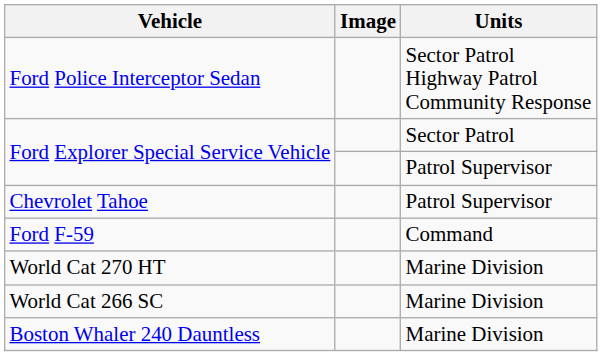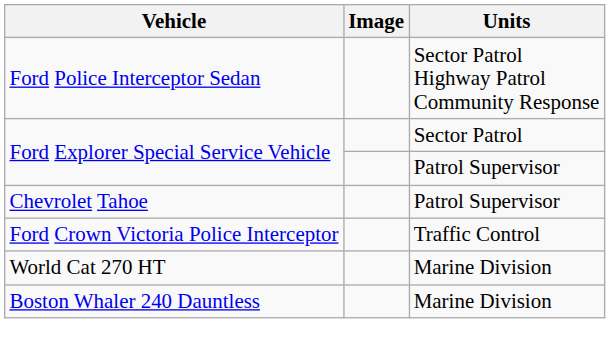 <table class="wikitable">
 <tr>
 <th>Vehicle</th>
 <th>Image</th>
 <th>Units</th>
 </tr>
 <tr>
 <td><a href='#'>Ford</a> <a href='#'>Police Interceptor Sedan</a></td>
 <td></td>
 <td>Sector Patrol<br>Highway Patrol<br>Community Response</td>
 </tr>
 <tr>
 <td rowspan="2"><a href='#'>Ford</a> <a href='#'>Explorer Special Service Vehicle</a></td>
 <td></td>
 <td>Sector Patrol</td>
 </tr>
 <tr>
 <td></td>
 <td>Patrol Supervisor</td>
 </tr>
 <tr>
 <td><a href='#'>Chevrolet</a> <a href='#'>Tahoe</a></td>
 <td></td>
 <td>Patrol Supervisor</td>
 </tr>
 <tr>
-<td><a href='#'>Ford</a> <a href='#'>F-59</a></td>
+<td><a href='#'>Ford</a> <a href='#'>Crown Victoria Police Interceptor</a></td>
 <td></td>
-<td>Command</td>
+<td>Traffic Control</td>
 </tr>
 <tr>
 <td>World Cat 270 HT</td>
-<td></td>
-<td>Marine Division</td>
-</tr>
-<tr>
-<td>World Cat 266 SC</td>
 <td></td>
 <td>Marine Division</td>
 </tr>
 <tr>
 <td><a href='#'>Boston Whaler 240 Dauntless</a></td>
 <td></td>
 <td>Marine Division</td>
 </tr>
 </table>
